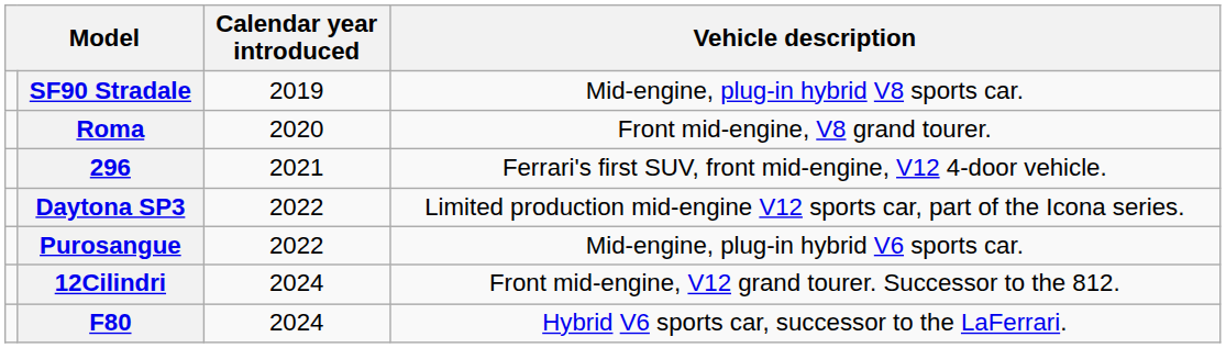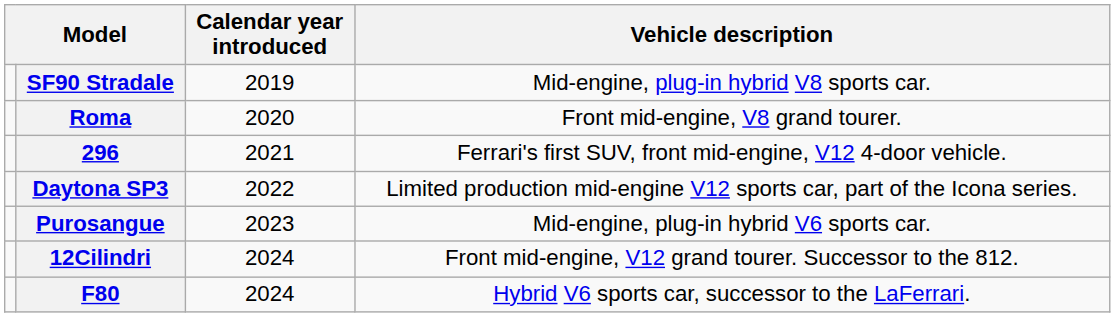 <table class="wikitable" style="text-align: center; width: 90%">
 <tr>
 <th colspan="2">Model</th>
 <th>Calendar year<br>introduced</th>
 <th cellpadding="32px">Vehicle description</th>
 </tr>
 <tr>
 <td><br></td>
 <th><a href='#'>SF90 Stradale</a></th>
 <td>2019</td>
 <td>Mid-engine, <a href='#'>plug-in hybrid</a> <a href='#'>V8</a> sports car.</td>
 </tr>
 <tr>
 <td><br></td>
 <th><a href='#'>Roma</a></th>
 <td>2020</td>
 <td>Front mid-engine, <a href='#'>V8</a> grand tourer.</td>
 </tr>
 <tr>
 <td><br></td>
 <th><a href='#'>296</a></th>
 <td>2021</td>
 <td>Ferrari's first SUV, front mid-engine, <a href='#'>V12</a> 4-door vehicle.</td>
 </tr>
 <tr>
 <td><br></td>
 <th><a href='#'>Daytona SP3</a></th>
 <td>2022</td>
 <td>Limited production mid-engine <a href='#'>V12</a> sports car, part of the Icona series.</td>
 </tr>
 <tr>
 <td><br></td>
 <th><a href='#'>Purosangue</a></th>
-<td>2022</td>
+<td>2023</td>
 <td>Mid-engine, plug-in hybrid <a href='#'>V6</a> sports car.</td>
 </tr>
 <tr>
 <td><br></td>
 <th><a href='#'>12Cilindri</a></th>
 <td>2024</td>
 <td>Front mid-engine, <a href='#'>V12</a> grand tourer. Successor to the 812.</td>
 </tr>
 <tr>
 <td><br></td>
 <th><a href='#'>F80</a></th>
 <td>2024</td>
 <td><a href='#'>Hybrid</a> <a href='#'>V6</a> sports car, successor to the <a href='#'>LaFerrari</a>.</td>
 </tr>
 </table>
